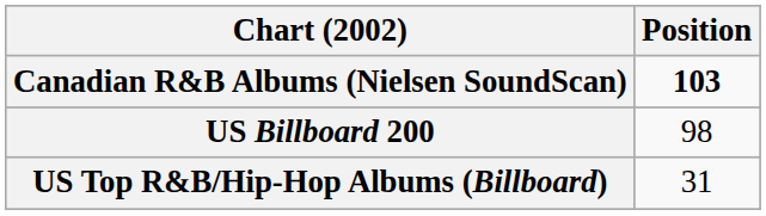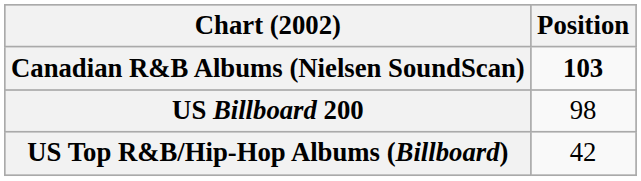 <table class="wikitable plainrowheaders" style="text-align:center">
 <tr>
 <th>Chart (2002)</th>
 <th>Position</th>
 </tr>
 <tr>
 <th scope="row">Canadian R&B Albums (Nielsen SoundScan)</th>
 <td style="text-align:center;"><strong>103</strong></td>
 </tr>
 <tr>
 <th scope="row">US <em>Billboard</em> 200</th>
 <td style="text-align:center;">98</td>
 </tr>
 <tr>
 <th scope="row">US Top R&B/Hip-Hop Albums (<em>Billboard</em>)</th>
-<td style="text-align:center;">31</td>
+<td style="text-align:center;">42</td>
 </tr>
 </table>
